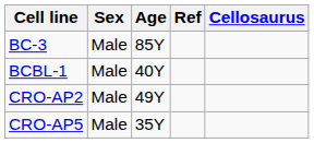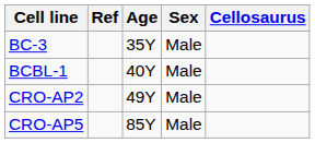 <table class="wikitable sortable">
 <tr>
 <th>Cell line</th>
+<th>Ref</th>
+<th>Age</th>
 <th>Sex</th>
-<th>Age</th>
-<th>Ref</th>
 <th><a href='#'>Cellosaurus</a></th>
 </tr>
 <tr>
 <td><a href='#'>BC-3</a></td>
+<td></td>
+<td>35Y</td>
 <td>Male</td>
-<td>85Y</td>
-<td></td>
 <td></td>
 </tr>
 <tr>
 <td><a href='#'>BCBL-1</a></td>
+<td></td>
+<td>40Y</td>
 <td>Male</td>
-<td>40Y</td>
-<td></td>
 <td></td>
 </tr>
 <tr>
 <td><a href='#'>CRO-AP2</a></td>
+<td></td>
+<td>49Y</td>
 <td>Male</td>
-<td>49Y</td>
-<td></td>
 <td></td>
 </tr>
 <tr>
 <td><a href='#'>CRO-AP5</a></td>
+<td></td>
+<td>85Y</td>
 <td>Male</td>
-<td>35Y</td>
-<td></td>
 <td></td>
 </tr>
 </table>
